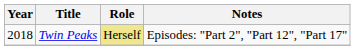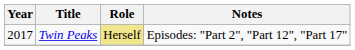 <table class="wikitable sortable">
 <tr>
 <th>Year</th>
 <th>Title</th>
 <th>Role</th>
 <th>Notes</th>
 </tr>
 <tr>
-<td>2018</td>
+<td>2017</td>
 <td><em><a href='#'>Twin Peaks</a></em></td>
 <td style="background: khaki;">Herself</td>
 <td>Episodes: "Part 2", "Part 12", "Part 17"</td>
 </tr>
 <tr>
 </tr>
 </table>
